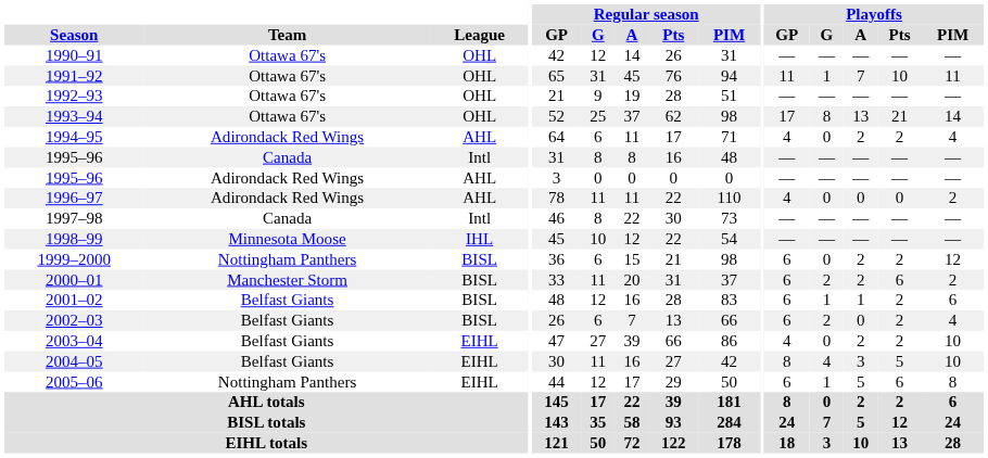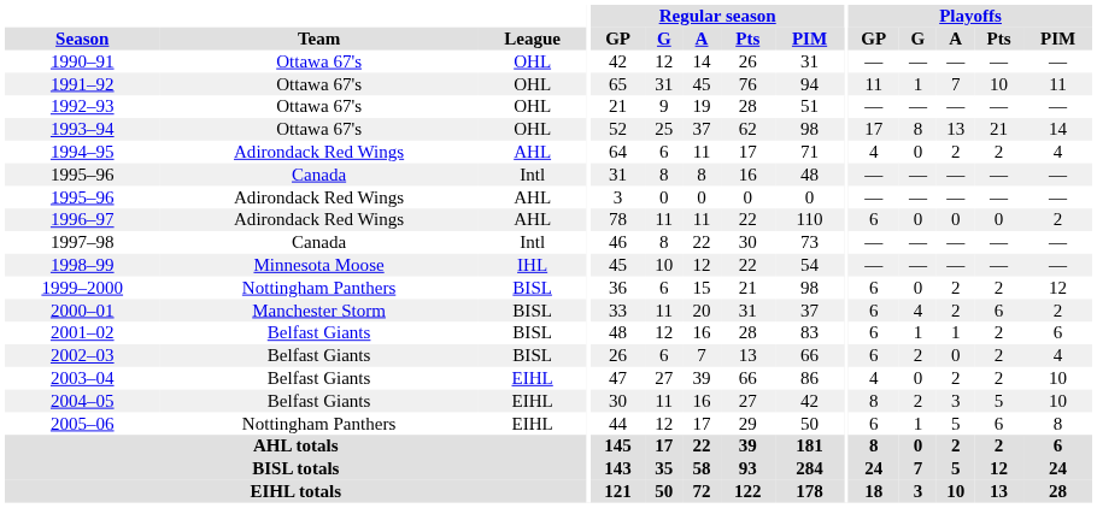 <table border="0" cellpadding="1" cellspacing="0" style="text-align:center; width:60em">
 <tr bgcolor="#e0e0e0">
 <th colspan="3" bgcolor="#ffffff"></th>
 <th rowspan="99" bgcolor="#ffffff"></th>
 <th colspan="5"><a href='#'>Regular season</a></th>
 <th rowspan="99" bgcolor="#ffffff"></th>
 <th colspan="5"><a href='#'>Playoffs</a></th>
 </tr>
 <tr bgcolor="#e0e0e0">
 <th><a href='#'>Season</a></th>
 <th>Team</th>
 <th>League</th>
 <th>GP</th>
 <th><a href='#'>G</a></th>
 <th><a href='#'>A</a></th>
 <th><a href='#'>Pts</a></th>
 <th><a href='#'>PIM</a></th>
 <th>GP</th>
 <th>G</th>
 <th>A</th>
 <th>Pts</th>
 <th>PIM</th>
 </tr>
 <tr>
 <td><a href='#'>1990–91</a></td>
 <td><a href='#'>Ottawa 67's</a></td>
 <td><a href='#'>OHL</a></td>
 <td>42</td>
 <td>12</td>
 <td>14</td>
 <td>26</td>
 <td>31</td>
 <td>—</td>
 <td>—</td>
 <td>—</td>
 <td>—</td>
 <td>—</td>
 </tr>
 <tr bgcolor="#f0f0f0">
 <td><a href='#'>1991–92</a></td>
 <td>Ottawa 67's</td>
 <td>OHL</td>
 <td>65</td>
 <td>31</td>
 <td>45</td>
 <td>76</td>
 <td>94</td>
 <td>11</td>
 <td>1</td>
 <td>7</td>
 <td>10</td>
 <td>11</td>
 </tr>
 <tr>
 <td><a href='#'>1992–93</a></td>
 <td>Ottawa 67's</td>
 <td>OHL</td>
 <td>21</td>
 <td>9</td>
 <td>19</td>
 <td>28</td>
 <td>51</td>
 <td>—</td>
 <td>—</td>
 <td>—</td>
 <td>—</td>
 <td>—</td>
 </tr>
 <tr bgcolor="#f0f0f0">
 <td><a href='#'>1993–94</a></td>
 <td>Ottawa 67's</td>
 <td>OHL</td>
 <td>52</td>
 <td>25</td>
 <td>37</td>
 <td>62</td>
 <td>98</td>
 <td>17</td>
 <td>8</td>
 <td>13</td>
 <td>21</td>
 <td>14</td>
 </tr>
 <tr>
 <td><a href='#'>1994–95</a></td>
 <td><a href='#'>Adirondack Red Wings</a></td>
 <td><a href='#'>AHL</a></td>
 <td>64</td>
 <td>6</td>
 <td>11</td>
 <td>17</td>
 <td>71</td>
 <td>4</td>
 <td>0</td>
 <td>2</td>
 <td>2</td>
 <td>4</td>
 </tr>
 <tr bgcolor="#f0f0f0">
 <td>1995–96</td>
 <td><a href='#'>Canada</a></td>
 <td>Intl</td>
 <td>31</td>
 <td>8</td>
 <td>8</td>
 <td>16</td>
 <td>48</td>
 <td>—</td>
 <td>—</td>
 <td>—</td>
 <td>—</td>
 <td>—</td>
 </tr>
 <tr>
 <td><a href='#'>1995–96</a></td>
 <td>Adirondack Red Wings</td>
 <td>AHL</td>
 <td>3</td>
 <td>0</td>
 <td>0</td>
 <td>0</td>
 <td>0</td>
 <td>—</td>
 <td>—</td>
 <td>—</td>
 <td>—</td>
 <td>—</td>
 </tr>
 <tr bgcolor="#f0f0f0">
 <td><a href='#'>1996–97</a></td>
 <td>Adirondack Red Wings</td>
 <td>AHL</td>
 <td>78</td>
 <td>11</td>
 <td>11</td>
 <td>22</td>
 <td>110</td>
-<td>4</td>
+<td>6</td>
 <td>0</td>
 <td>0</td>
 <td>0</td>
 <td>2</td>
 </tr>
 <tr>
 <td>1997–98</td>
 <td>Canada</td>
 <td>Intl</td>
 <td>46</td>
 <td>8</td>
 <td>22</td>
 <td>30</td>
 <td>73</td>
 <td>—</td>
 <td>—</td>
 <td>—</td>
 <td>—</td>
 <td>—</td>
 </tr>
 <tr bgcolor="#f0f0f0">
 <td><a href='#'>1998–99</a></td>
 <td><a href='#'>Minnesota Moose</a></td>
 <td><a href='#'>IHL</a></td>
 <td>45</td>
 <td>10</td>
 <td>12</td>
 <td>22</td>
 <td>54</td>
 <td>—</td>
 <td>—</td>
 <td>—</td>
 <td>—</td>
 <td>—</td>
 </tr>
 <tr>
 <td><a href='#'>1999–2000</a></td>
 <td><a href='#'>Nottingham Panthers</a></td>
 <td><a href='#'>BISL</a></td>
 <td>36</td>
 <td>6</td>
 <td>15</td>
 <td>21</td>
 <td>98</td>
 <td>6</td>
 <td>0</td>
 <td>2</td>
 <td>2</td>
 <td>12</td>
 </tr>
 <tr bgcolor="#f0f0f0">
 <td><a href='#'>2000–01</a></td>
 <td><a href='#'>Manchester Storm</a></td>
 <td>BISL</td>
 <td>33</td>
 <td>11</td>
 <td>20</td>
 <td>31</td>
 <td>37</td>
 <td>6</td>
-<td>2</td>
+<td>4</td>
 <td>2</td>
 <td>6</td>
 <td>2</td>
 </tr>
 <tr>
 <td><a href='#'>2001–02</a></td>
 <td><a href='#'>Belfast Giants</a></td>
 <td>BISL</td>
 <td>48</td>
 <td>12</td>
 <td>16</td>
 <td>28</td>
 <td>83</td>
 <td>6</td>
 <td>1</td>
 <td>1</td>
 <td>2</td>
 <td>6</td>
 </tr>
 <tr bgcolor="#f0f0f0">
 <td><a href='#'>2002–03</a></td>
 <td>Belfast Giants</td>
 <td>BISL</td>
 <td>26</td>
 <td>6</td>
 <td>7</td>
 <td>13</td>
 <td>66</td>
 <td>6</td>
 <td>2</td>
 <td>0</td>
 <td>2</td>
 <td>4</td>
 </tr>
 <tr>
 <td><a href='#'>2003–04</a></td>
 <td>Belfast Giants</td>
 <td><a href='#'>EIHL</a></td>
 <td>47</td>
 <td>27</td>
 <td>39</td>
 <td>66</td>
 <td>86</td>
 <td>4</td>
 <td>0</td>
 <td>2</td>
 <td>2</td>
 <td>10</td>
 </tr>
 <tr bgcolor="#f0f0f0">
 <td><a href='#'>2004–05</a></td>
 <td>Belfast Giants</td>
 <td>EIHL</td>
 <td>30</td>
 <td>11</td>
 <td>16</td>
 <td>27</td>
 <td>42</td>
 <td>8</td>
-<td>4</td>
+<td>2</td>
 <td>3</td>
 <td>5</td>
 <td>10</td>
 </tr>
 <tr>
 <td><a href='#'>2005–06</a></td>
 <td>Nottingham Panthers</td>
 <td>EIHL</td>
 <td>44</td>
 <td>12</td>
 <td>17</td>
 <td>29</td>
 <td>50</td>
 <td>6</td>
 <td>1</td>
 <td>5</td>
 <td>6</td>
 <td>8</td>
 </tr>
 <tr bgcolor="#e0e0e0">
 <th colspan="3">AHL totals</th>
 <th>145</th>
 <th>17</th>
 <th>22</th>
 <th>39</th>
 <th>181</th>
 <th>8</th>
 <th>0</th>
 <th>2</th>
 <th>2</th>
 <th>6</th>
 </tr>
 <tr bgcolor="#e0e0e0">
 <th colspan="3">BISL totals</th>
 <th>143</th>
 <th>35</th>
 <th>58</th>
 <th>93</th>
 <th>284</th>
 <th>24</th>
 <th>7</th>
 <th>5</th>
 <th>12</th>
 <th>24</th>
 </tr>
 <tr bgcolor="#e0e0e0">
 <th colspan="3">EIHL totals</th>
 <th>121</th>
 <th>50</th>
 <th>72</th>
 <th>122</th>
 <th>178</th>
 <th>18</th>
 <th>3</th>
 <th>10</th>
 <th>13</th>
 <th>28</th>
 </tr>
 </table>
